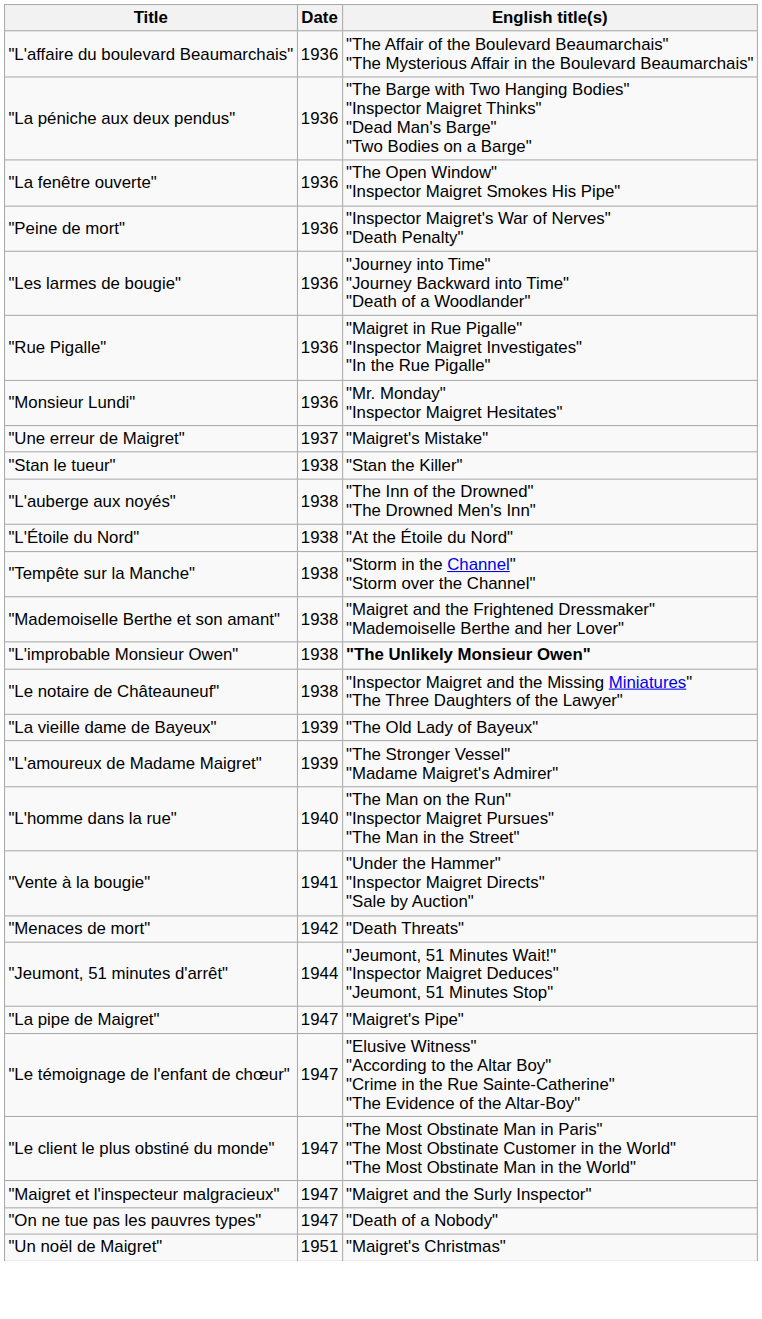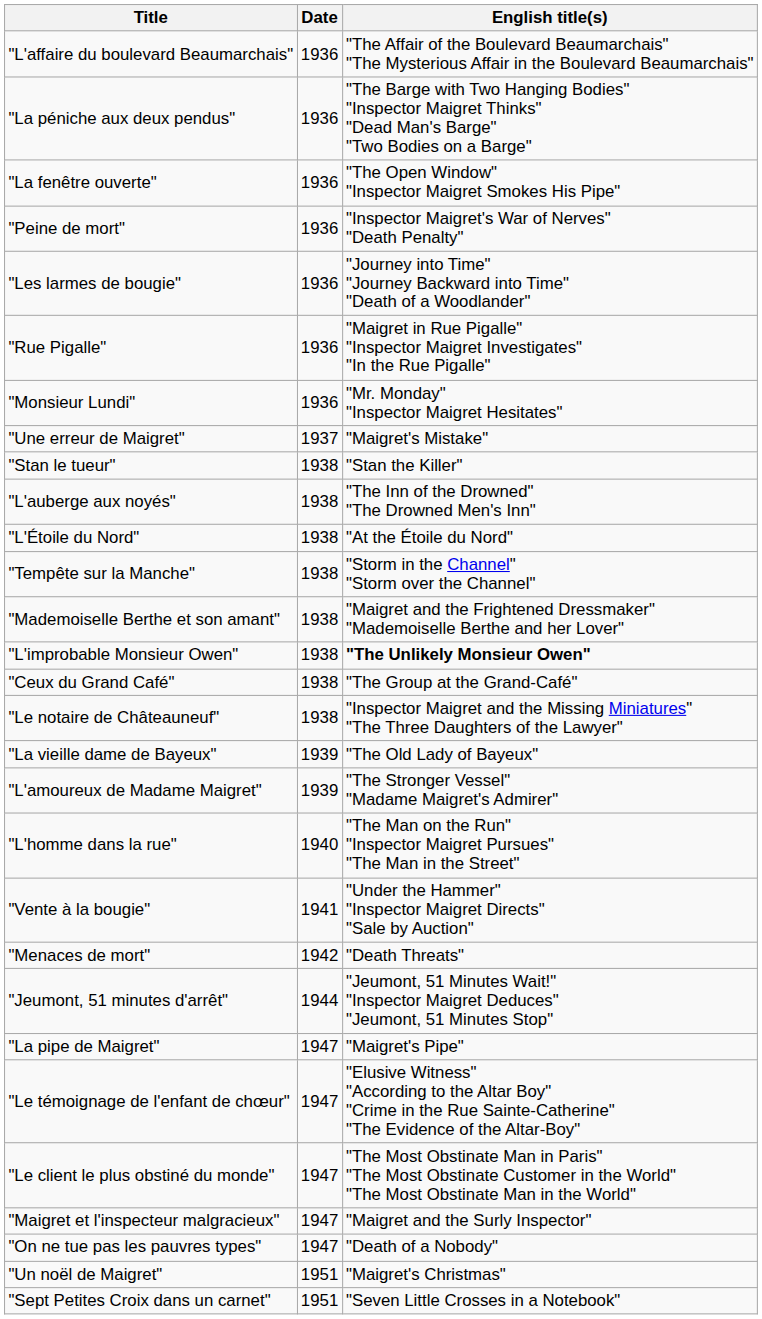 <table class="wikitable sortable">
 <tr>
 <th>Title</th>
 <th>Date</th>
 <th>English title(s)</th>
 </tr>
 <tr>
 <td lang="fr">"L'affaire du boulevard Beaumarchais"</td>
 <td style="text-align:center">1936</td>
 <td>"The Affair of the Boulevard Beaumarchais" <br> "The Mysterious Affair in the Boulevard Beaumarchais"</td>
 </tr>
 <tr>
 <td lang="fr">"La péniche aux deux pendus"</td>
 <td style="text-align:center">1936</td>
 <td>"The Barge with Two Hanging Bodies" <br> "Inspector Maigret Thinks" <br> "Dead Man's Barge" <br> "Two Bodies on a Barge"</td>
 </tr>
 <tr>
 <td lang="fr">"La fenêtre ouverte"</td>
 <td style="text-align:center">1936</td>
 <td>"The Open Window" <br> "Inspector Maigret Smokes His Pipe"</td>
 </tr>
 <tr>
 <td lang="fr">"Peine de mort"</td>
 <td style="text-align:center">1936</td>
 <td>"Inspector Maigret's War of Nerves" <br> "Death Penalty"</td>
 </tr>
 <tr>
 <td lang="fr">"Les larmes de bougie"</td>
 <td style="text-align:center">1936</td>
 <td>"Journey into Time" <br> "Journey Backward into Time" <br> "Death of a Woodlander"</td>
 </tr>
 <tr>
 <td lang="fr">"Rue Pigalle"</td>
 <td style="text-align:center">1936</td>
 <td>"Maigret in Rue Pigalle" <br> "Inspector Maigret Investigates" <br> "In the Rue Pigalle"</td>
 </tr>
 <tr>
 <td lang="fr">"Monsieur Lundi"</td>
 <td style="text-align:center">1936</td>
 <td>"Mr. Monday" <br> "Inspector Maigret Hesitates"</td>
 </tr>
 <tr>
 <td lang="fr">"Une erreur de Maigret"</td>
 <td style="text-align:center">1937</td>
 <td>"Maigret's Mistake"</td>
 </tr>
 <tr>
 <td lang="fr">"Stan le tueur"</td>
 <td style="text-align:center">1938</td>
 <td>"Stan the Killer"</td>
 </tr>
 <tr>
 <td lang="fr">"L'auberge aux noyés"</td>
 <td style="text-align:center">1938</td>
 <td>"The Inn of the Drowned" <br> "The Drowned Men's Inn"</td>
 </tr>
 <tr>
 <td lang="fr">"L'Étoile du Nord"</td>
 <td style="text-align:center">1938</td>
 <td>"At the Étoile du Nord"</td>
 </tr>
 <tr>
 <td lang="fr">"Tempête sur la Manche"</td>
 <td style="text-align:center">1938</td>
 <td>"Storm in the <a href='#'>Channel</a>" <br> "Storm over the Channel"</td>
 </tr>
 <tr>
 <td lang="fr">"Mademoiselle Berthe et son amant"</td>
 <td style="text-align:center">1938</td>
 <td>"Maigret and the Frightened Dressmaker" <br> "Mademoiselle Berthe and her Lover"</td>
 </tr>
 <tr>
 <td lang="fr">"L'improbable Monsieur Owen"</td>
 <td style="text-align:center">1938</td>
 <td><strong>"The Unlikely Monsieur Owen"</strong></td>
 </tr>
 <tr>
+<td lang="fr">"Ceux du Grand Café"</td>
+<td style="text-align:center">1938</td>
+<td>"The Group at the Grand-Café"</td>
+</tr>
+<tr>
 <td lang="fr">"Le notaire de Châteauneuf"</td>
 <td style="text-align:center">1938</td>
 <td>"Inspector Maigret and the Missing <a href='#'>Miniatures</a>" <br> "The Three Daughters of the Lawyer"</td>
 </tr>
 <tr>
 <td lang="fr">"La vieille dame de Bayeux"</td>
 <td style="text-align:center">1939</td>
 <td>"The Old Lady of Bayeux"</td>
 </tr>
 <tr>
 <td lang="fr">"L'amoureux de Madame Maigret"</td>
 <td style="text-align:center">1939</td>
 <td>"The Stronger Vessel" <br> "Madame Maigret's Admirer"</td>
 </tr>
 <tr>
 <td lang="fr">"L'homme dans la rue"</td>
 <td style="text-align:center">1940</td>
 <td>"The Man on the Run" <br> "Inspector Maigret Pursues" <br> "The Man in the Street"</td>
 </tr>
 <tr>
 <td lang="fr">"Vente à la bougie"</td>
 <td style="text-align:center">1941</td>
 <td>"Under the Hammer" <br> "Inspector Maigret Directs" <br> "Sale by Auction"</td>
 </tr>
 <tr>
 <td lang="fr">"Menaces de mort"</td>
 <td style="text-align:center">1942</td>
 <td>"Death Threats"</td>
 </tr>
 <tr>
 <td lang="fr">"Jeumont, 51 minutes d'arrêt"</td>
 <td style="text-align:center">1944</td>
 <td>"Jeumont, 51 Minutes Wait!" <br> "Inspector Maigret Deduces" <br> "Jeumont, 51 Minutes Stop"</td>
 </tr>
 <tr>
 <td lang="fr">"La pipe de Maigret"</td>
 <td style="text-align:center">1947</td>
 <td>"Maigret's Pipe"</td>
 </tr>
 <tr>
 <td lang="fr">"Le témoignage de l'enfant de chœur"</td>
 <td style="text-align:center">1947</td>
 <td>"Elusive Witness" <br> "According to the Altar Boy" <br> "Crime in the Rue Sainte-Catherine" <br> "The Evidence of the Altar-Boy"</td>
 </tr>
 <tr>
 <td lang="fr">"Le client le plus obstiné du monde"</td>
 <td style="text-align:center">1947</td>
 <td>"The Most Obstinate Man in Paris" <br> "The Most Obstinate Customer in the World" <br> "The Most Obstinate Man in the World"</td>
 </tr>
 <tr>
 <td lang="fr">"Maigret et l'inspecteur malgracieux"</td>
 <td style="text-align:center">1947</td>
 <td>"Maigret and the Surly Inspector"</td>
 </tr>
 <tr>
 <td lang="fr">"On ne tue pas les pauvres types"</td>
 <td style="text-align:center">1947</td>
 <td>"Death of a Nobody"</td>
 </tr>
 <tr>
 <td lang="fr">"Un noël de Maigret"</td>
 <td style="text-align:center">1951</td>
 <td>"Maigret's Christmas"</td>
 </tr>
+<tr>
+<td lang="fr">"Sept Petites Croix dans un carnet"</td>
+<td style="text-align:center">1951</td>
+<td>"Seven Little Crosses in a Notebook"</td>
+</tr>
 </table>
